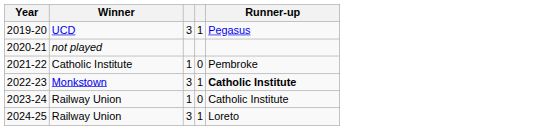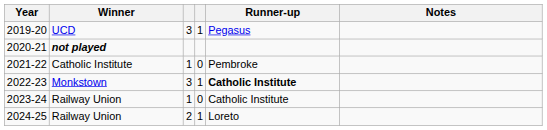 <table class="wikitable">
 <tr>
 <th>Year</th>
 <th>Winner</th>
 <th></th>
 <th></th>
 <th>Runner-up</th>
+<th>Notes</th>
 </tr>
 <tr>
 <td align="center">2019-20</td>
 <td width=190><a href='#'>UCD</a></td>
 <td align="center">3</td>
 <td align="center">1</td>
 <td width=190><a href='#'>Pegasus</a></td>
+<td width=290></td>
 </tr>
 <tr>
 <td align="center">2020-21</td>
-<td width=190><em>not played</em></td>
+<td width=190><strong><em>not played</em></strong></td>
 <td align="center"></td>
 <td align="center"></td>
 <td width=190></td>
+<td width=290></td>
 </tr>
 <tr>
 <td align="center">2021-22</td>
 <td width=190>Catholic Institute</td>
 <td align="center">1</td>
 <td align="center">0</td>
 <td width=190>Pembroke</td>
+<td width=290></td>
 </tr>
 <tr>
 <td align="center">2022-23</td>
 <td width=190><a href='#'>Monkstown</a></td>
 <td align="center">3</td>
 <td align="center">1</td>
 <td width=190><strong>Catholic Institute</strong></td>
+<td width=290></td>
 </tr>
 <tr>
 <td align="center">2023-24</td>
 <td width=190>Railway Union</td>
 <td align="center">1</td>
 <td align="center">0</td>
 <td width=190>Catholic Institute</td>
+<td width=290></td>
 </tr>
 <tr>
 <td align="center">2024-25</td>
 <td width=190>Railway Union</td>
-<td align="center">3</td>
+<td align="center">2</td>
 <td align="center">1</td>
 <td width=190>Loreto</td>
+<td width=290></td>
 </tr>
 </table>
